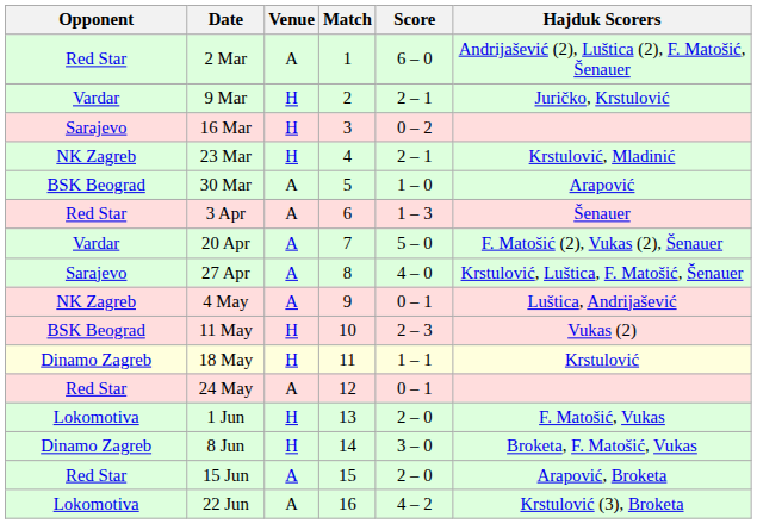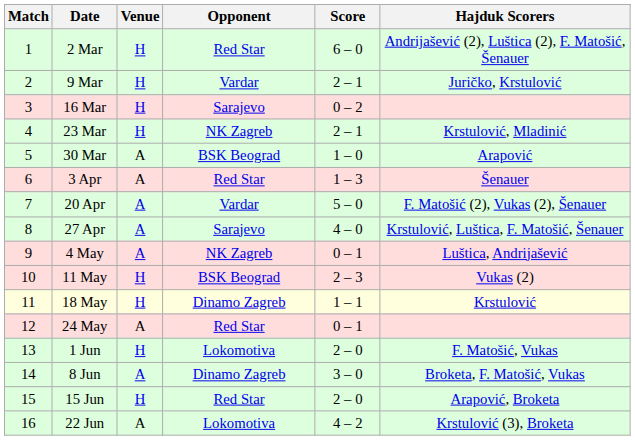 <table class="wikitable sortable" style="text-align: center; font-size:95%;">
 <tr>
-<th width="150">Opponent</th>
+<th width="30">Match</th>
 <th width="60">Date</th>
 <th width="20">Venue</th>
-<th width="30">Match</th>
+<th width="150">Opponent</th>
 <th width="60">Score</th>
 <th width="250">Hajduk Scorers</th>
 </tr>
 <tr bgcolor="#ddffdd">
+<td>1</td>
+<td>2 Mar</td>
+<td><a href='#'>H</a></td>
 <td><a href='#'>Red Star</a></td>
-<td>2 Mar</td>
-<td>A</td>
-<td>1</td>
 <td>6 – 0</td>
 <td><a href='#'>Andrijašević</a> (2), <a href='#'>Luštica</a> (2), <a href='#'>F. Matošić</a>, <a href='#'>Šenauer</a></td>
 </tr>
 <tr bgcolor="#ddffdd">
-<td><a href='#'>Vardar</a></td>
+<td>2</td>
 <td>9 Mar</td>
 <td><a href='#'>H</a></td>
-<td>2</td>
+<td><a href='#'>Vardar</a></td>
 <td>2 – 1</td>
 <td><a href='#'>Juričko</a>, <a href='#'>Krstulović</a></td>
 </tr>
 <tr bgcolor="#ffdddd">
-<td><a href='#'>Sarajevo</a></td>
+<td>3</td>
 <td>16 Mar</td>
 <td><a href='#'>H</a></td>
-<td>3</td>
+<td><a href='#'>Sarajevo</a></td>
 <td>0 – 2</td>
 <td></td>
 </tr>
 <tr bgcolor="#ddffdd">
-<td><a href='#'>NK Zagreb</a></td>
+<td>4</td>
 <td>23 Mar</td>
 <td><a href='#'>H</a></td>
-<td>4</td>
+<td><a href='#'>NK Zagreb</a></td>
 <td>2 – 1</td>
 <td><a href='#'>Krstulović</a>, <a href='#'>Mladinić</a></td>
 </tr>
 <tr bgcolor="#ddffdd">
-<td><a href='#'>BSK Beograd</a></td>
+<td>5</td>
 <td>30 Mar</td>
 <td>A</td>
-<td>5</td>
+<td><a href='#'>BSK Beograd</a></td>
 <td>1 – 0</td>
 <td><a href='#'>Arapović</a></td>
 </tr>
 <tr bgcolor="#ffdddd">
-<td><a href='#'>Red Star</a></td>
+<td>6</td>
 <td>3 Apr</td>
 <td>A</td>
-<td>6</td>
+<td><a href='#'>Red Star</a></td>
 <td>1 – 3</td>
 <td><a href='#'>Šenauer</a></td>
 </tr>
 <tr bgcolor="#ddffdd">
-<td><a href='#'>Vardar</a></td>
+<td>7</td>
 <td>20 Apr</td>
 <td><a href='#'>A</a></td>
-<td>7</td>
+<td><a href='#'>Vardar</a></td>
 <td>5 – 0</td>
 <td><a href='#'>F. Matošić</a> (2), <a href='#'>Vukas</a> (2), <a href='#'>Šenauer</a></td>
 </tr>
 <tr bgcolor="#ddffdd">
-<td><a href='#'>Sarajevo</a></td>
+<td>8</td>
 <td>27 Apr</td>
 <td><a href='#'>A</a></td>
-<td>8</td>
+<td><a href='#'>Sarajevo</a></td>
 <td>4 – 0</td>
 <td><a href='#'>Krstulović</a>, <a href='#'>Luštica</a>, <a href='#'>F. Matošić</a>, <a href='#'>Šenauer</a></td>
 </tr>
 <tr bgcolor="#ffdddd">
-<td><a href='#'>NK Zagreb</a></td>
+<td>9</td>
 <td>4 May</td>
 <td><a href='#'>A</a></td>
-<td>9</td>
+<td><a href='#'>NK Zagreb</a></td>
 <td>0 – 1</td>
 <td><a href='#'>Luštica</a>, <a href='#'>Andrijašević</a></td>
 </tr>
 <tr bgcolor="#ffdddd">
-<td><a href='#'>BSK Beograd</a></td>
+<td>10</td>
 <td>11 May</td>
 <td><a href='#'>H</a></td>
-<td>10</td>
+<td><a href='#'>BSK Beograd</a></td>
 <td>2 – 3</td>
 <td><a href='#'>Vukas</a> (2)</td>
 </tr>
 <tr bgcolor="#ffffdd">
-<td><a href='#'>Dinamo Zagreb</a></td>
+<td>11</td>
 <td>18 May</td>
 <td><a href='#'>H</a></td>
-<td>11</td>
+<td><a href='#'>Dinamo Zagreb</a></td>
 <td>1 – 1</td>
 <td><a href='#'>Krstulović</a></td>
 </tr>
 <tr bgcolor="#ffdddd">
-<td><a href='#'>Red Star</a></td>
+<td>12</td>
 <td>24 May</td>
 <td>A</td>
-<td>12</td>
+<td><a href='#'>Red Star</a></td>
 <td>0 – 1</td>
 <td></td>
 </tr>
 <tr bgcolor="#ddffdd">
-<td><a href='#'>Lokomotiva</a></td>
+<td>13</td>
 <td>1 Jun</td>
 <td><a href='#'>H</a></td>
-<td>13</td>
+<td><a href='#'>Lokomotiva</a></td>
 <td>2 – 0</td>
 <td><a href='#'>F. Matošić</a>, <a href='#'>Vukas</a></td>
 </tr>
 <tr bgcolor="#ddffdd">
+<td>14</td>
+<td>8 Jun</td>
+<td><a href='#'>A</a></td>
 <td><a href='#'>Dinamo Zagreb</a></td>
-<td>8 Jun</td>
-<td><a href='#'>H</a></td>
-<td>14</td>
 <td>3 – 0</td>
 <td><a href='#'>Broketa</a>, <a href='#'>F. Matošić</a>, <a href='#'>Vukas</a></td>
 </tr>
 <tr bgcolor="#ddffdd">
+<td>15</td>
+<td>15 Jun</td>
+<td><a href='#'>H</a></td>
 <td><a href='#'>Red Star</a></td>
-<td>15 Jun</td>
-<td><a href='#'>A</a></td>
-<td>15</td>
 <td>2 – 0</td>
 <td><a href='#'>Arapović</a>, <a href='#'>Broketa</a></td>
 </tr>
 <tr bgcolor="#ddffdd">
-<td><a href='#'>Lokomotiva</a></td>
+<td>16</td>
 <td>22 Jun</td>
 <td>A</td>
-<td>16</td>
+<td><a href='#'>Lokomotiva</a></td>
 <td>4 – 2</td>
 <td><a href='#'>Krstulović</a> (3), <a href='#'>Broketa</a></td>
 </tr>
 </table>
